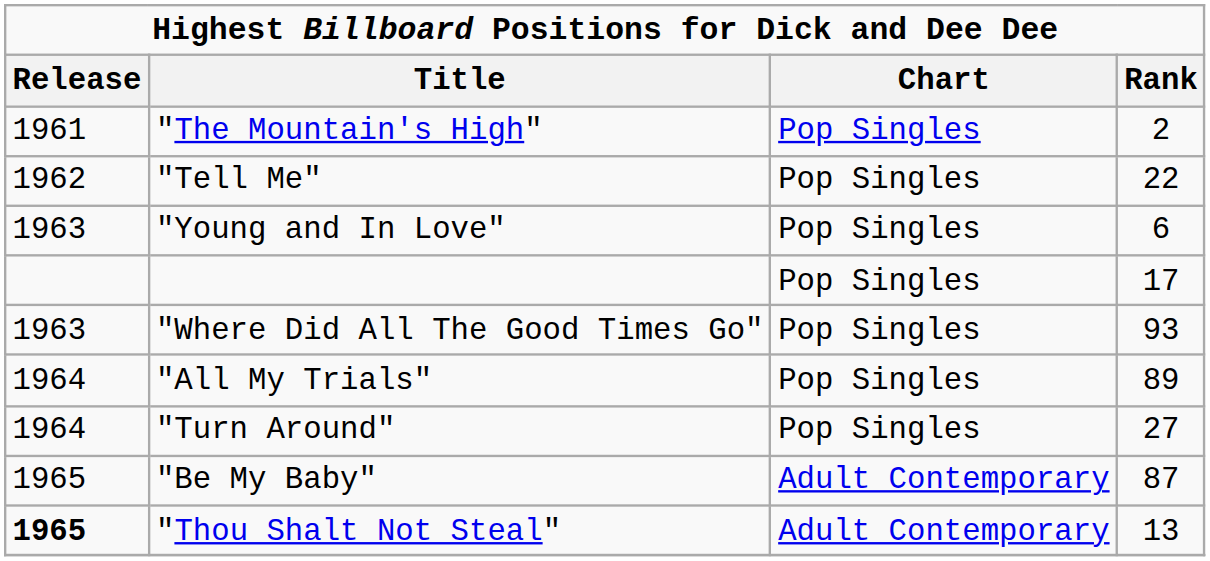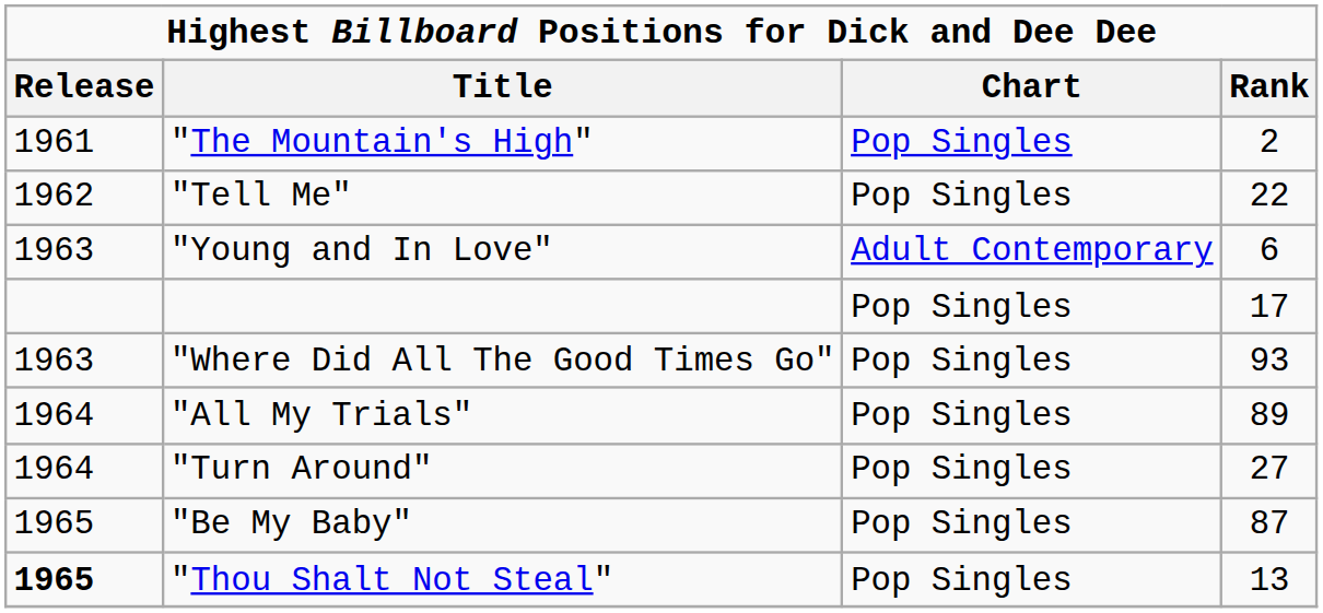 <table class="wikitable">
 <tr>
 <td colspan="4" style="text-align:center; font-size:10pt;"><strong>Highest <em>Billboard</em> Positions for Dick and Dee Dee</strong></td>
 </tr>
 <tr>
 <th>Release</th>
 <th>Title</th>
 <th>Chart</th>
 <th>Rank</th>
 </tr>
 <tr>
 <td>1961</td>
 <td>"<a href='#'>The Mountain's High</a>"</td>
 <td><a href='#'>Pop Singles</a></td>
 <td style="text-align:center;">2</td>
 </tr>
 <tr>
 <td>1962</td>
 <td>"Tell Me"</td>
 <td>Pop Singles</td>
 <td style="text-align:center;">22</td>
 </tr>
 <tr>
 <td>1963</td>
 <td>"Young and In Love"</td>
-<td>Pop Singles</td>
+<td><a href='#'>Adult Contemporary</a></td>
 <td style="text-align:center;">6</td>
 </tr>
 <tr>
 <td></td>
 <td></td>
 <td>Pop Singles</td>
 <td style="text-align:center;">17</td>
 </tr>
 <tr>
 <td>1963</td>
 <td>"Where Did All The Good Times Go"</td>
 <td>Pop Singles</td>
 <td style="text-align:center;">93</td>
 </tr>
 <tr>
 <td>1964</td>
 <td>"All My Trials"</td>
 <td>Pop Singles</td>
 <td style="text-align:center;">89</td>
 </tr>
 <tr>
 <td>1964</td>
 <td>"Turn Around"</td>
 <td>Pop Singles</td>
 <td style="text-align:center;">27</td>
 </tr>
 <tr>
 <td>1965</td>
 <td>"Be My Baby"</td>
-<td><a href='#'>Adult Contemporary</a></td>
+<td>Pop Singles</td>
 <td style="text-align:center;">87</td>
 </tr>
 <tr>
 <td><strong>1965</strong></td>
 <td>"<a href='#'>Thou Shalt Not Steal</a>"</td>
-<td><a href='#'>Adult Contemporary</a></td>
+<td>Pop Singles</td>
 <td style="text-align:center;">13</td>
 </tr>
 <tr>
 </tr>
 </table>
